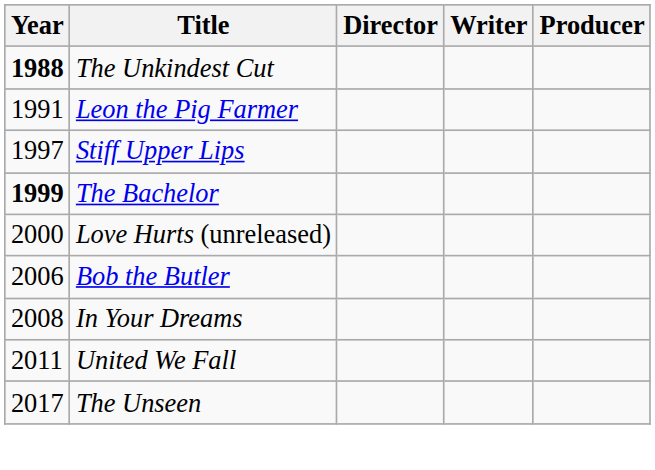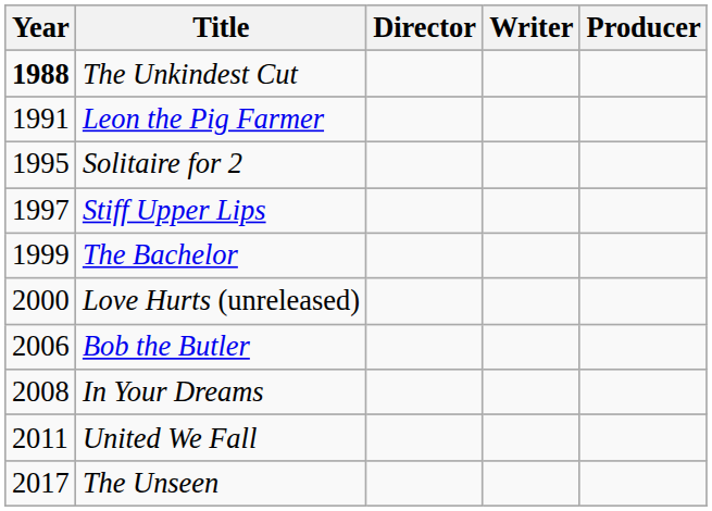 <table class="wikitable">
 <tr>
 <th>Year</th>
 <th>Title</th>
 <th>Director</th>
 <th>Writer</th>
 <th>Producer</th>
 </tr>
 <tr>
 <td><strong>1988</strong></td>
 <td><em>The Unkindest Cut</em></td>
 <td></td>
 <td></td>
 <td></td>
 </tr>
 <tr>
 <td>1991</td>
 <td><em><a href='#'>Leon the Pig Farmer</a></em></td>
 <td></td>
 <td></td>
 <td></td>
 </tr>
 <tr>
+<td>1995</td>
+<td><em>Solitaire for 2</em></td>
+<td></td>
+<td></td>
+<td></td>
+</tr>
+<tr>
 <td>1997</td>
 <td><em><a href='#'>Stiff Upper Lips</a></em></td>
 <td></td>
 <td></td>
 <td></td>
 </tr>
 <tr>
-<td><strong>1999</strong></td>
+<td>1999</td>
 <td><em><a href='#'>The Bachelor</a></em></td>
 <td></td>
 <td></td>
 <td></td>
 </tr>
 <tr>
 <td>2000</td>
 <td><em>Love Hurts</em> (unreleased)</td>
 <td></td>
 <td></td>
 <td></td>
 </tr>
 <tr>
 <td>2006</td>
 <td><em><a href='#'>Bob the Butler</a></em></td>
 <td></td>
 <td></td>
 <td></td>
 </tr>
 <tr>
 <td>2008</td>
 <td><em>In Your Dreams</em></td>
 <td></td>
 <td></td>
 <td></td>
 </tr>
 <tr>
 <td>2011</td>
 <td><em>United We Fall</em></td>
 <td></td>
 <td></td>
 <td></td>
 </tr>
 <tr>
 <td>2017</td>
 <td><em>The Unseen</em></td>
 <td></td>
 <td></td>
 <td></td>
 </tr>
 </table>
